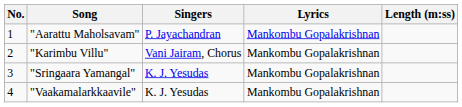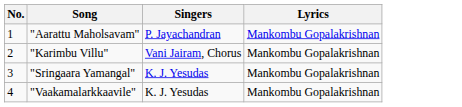 <table class="wikitable" style="font-size:95%;">
 <tr>
 <th>No.</th>
 <th>Song</th>
 <th>Singers</th>
 <th>Lyrics</th>
-<th>Length (m:ss)</th>
 </tr>
 <tr>
 <td>1</td>
 <td>"Aarattu Maholsavam"</td>
 <td><a href='#'>P. Jayachandran</a></td>
 <td><a href='#'>Mankombu Gopalakrishnan</a></td>
-<td></td>
 </tr>
 <tr>
 <td>2</td>
 <td>"Karimbu Villu"</td>
 <td><a href='#'>Vani Jairam</a>, Chorus</td>
 <td>Mankombu Gopalakrishnan</td>
-<td></td>
 </tr>
 <tr>
 <td>3</td>
 <td>"Sringaara Yamangal"</td>
 <td><a href='#'>K. J. Yesudas</a></td>
 <td>Mankombu Gopalakrishnan</td>
-<td></td>
 </tr>
 <tr>
 <td>4</td>
 <td>"Vaakamalarkkaavile"</td>
 <td>K. J. Yesudas</td>
 <td>Mankombu Gopalakrishnan</td>
-<td></td>
 </tr>
 </table>
